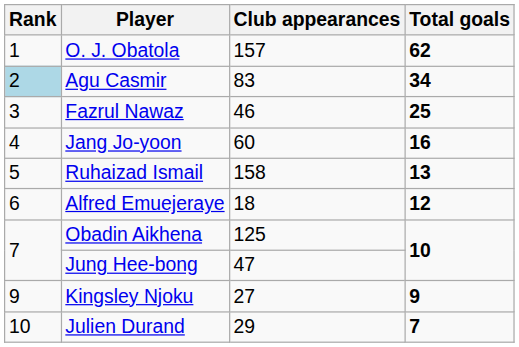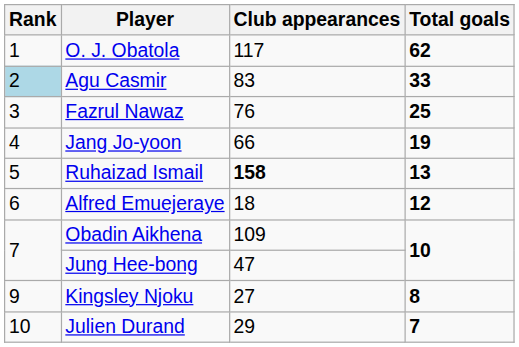 <table class="wikitable">
 <tr>
 <th>Rank</th>
 <th>Player</th>
 <th>Club appearances</th>
 <th>Total goals</th>
 </tr>
 <tr>
 <td>1</td>
 <td> <a href='#'>O. J. Obatola</a></td>
-<td>157</td>
+<td>117</td>
 <td><strong>62</strong></td>
 </tr>
 <tr>
 <td style="background: lightblue;">2</td>
 <td> <a href='#'>Agu Casmir</a></td>
 <td>83</td>
-<td><strong>34</strong></td>
+<td><strong>33</strong></td>
 </tr>
 <tr>
 <td>3</td>
 <td> <a href='#'>Fazrul Nawaz</a></td>
-<td>46</td>
+<td>76</td>
 <td><strong>25</strong></td>
 </tr>
 <tr>
 <td>4</td>
 <td> <a href='#'>Jang Jo-yoon</a></td>
-<td>60</td>
-<td><strong>16</strong></td>
+<td>66</td>
+<td><strong>19</strong></td>
 </tr>
 <tr>
 <td>5</td>
 <td> <a href='#'>Ruhaizad Ismail</a></td>
-<td>158</td>
+<td><strong>158</strong></td>
 <td><strong>13</strong></td>
 </tr>
 <tr>
 <td>6</td>
 <td> <a href='#'>Alfred Emuejeraye</a></td>
 <td>18</td>
 <td><strong>12</strong></td>
 </tr>
 <tr>
 <td rowspan="2">7</td>
 <td> <a href='#'>Obadin Aikhena</a></td>
-<td>125</td>
+<td>109</td>
 <td rowspan="2"><strong>10</strong></td>
 </tr>
 <tr>
 <td> <a href='#'>Jung Hee-bong</a></td>
 <td>47</td>
 </tr>
 <tr>
 <td>9</td>
 <td> <a href='#'>Kingsley Njoku</a></td>
 <td>27</td>
-<td><strong>9</strong></td>
+<td><strong>8</strong></td>
 </tr>
 <tr>
 <td>10</td>
 <td> <a href='#'>Julien Durand</a></td>
 <td>29</td>
 <td><strong>7</strong></td>
 </tr>
 </table>
